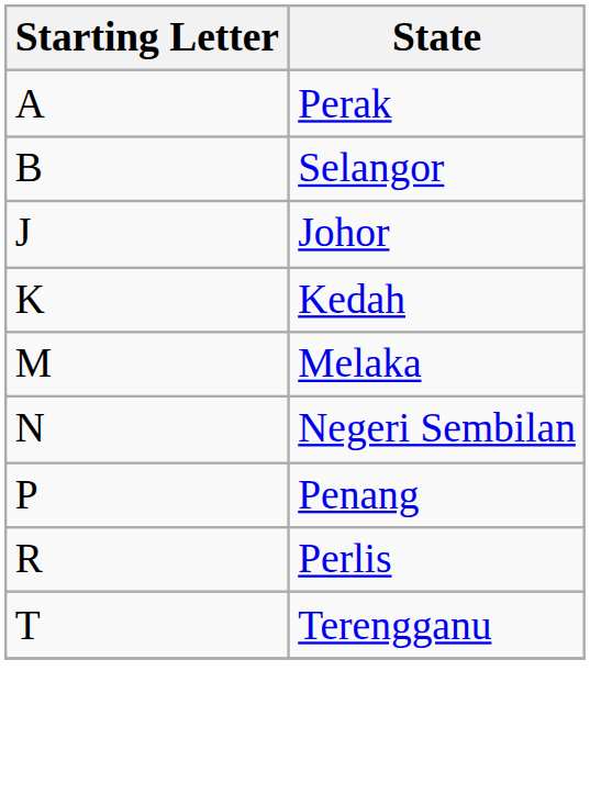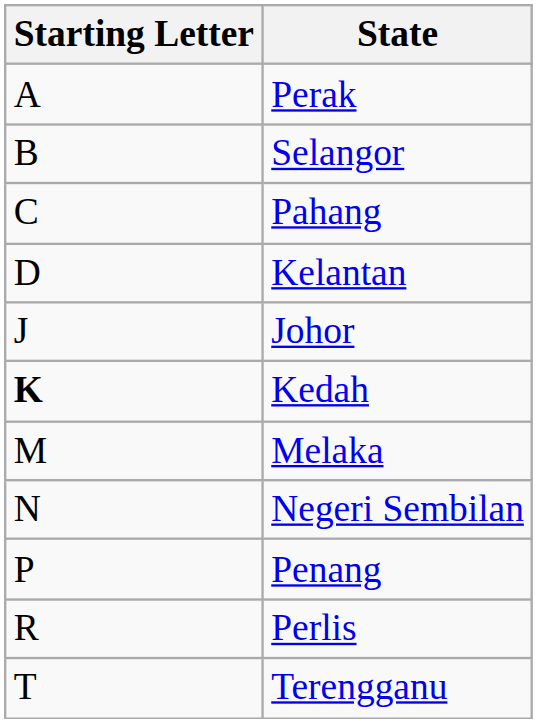 <table class="wikitable">
 <tr>
 <th>Starting Letter</th>
 <th>State</th>
 </tr>
 <tr>
 <td>A</td>
 <td><a href='#'>Perak</a></td>
 </tr>
 <tr>
 <td>B</td>
 <td><a href='#'>Selangor</a></td>
 </tr>
 <tr>
+<td>C</td>
+<td><a href='#'>Pahang</a></td>
+</tr>
+<tr>
+<td>D</td>
+<td><a href='#'>Kelantan</a></td>
+</tr>
+<tr>
 <td>J</td>
 <td><a href='#'>Johor</a></td>
 </tr>
 <tr>
-<td>K</td>
+<td><strong>K</strong></td>
 <td><a href='#'>Kedah</a></td>
 </tr>
 <tr>
 <td>M</td>
 <td><a href='#'>Melaka</a></td>
 </tr>
 <tr>
 <td>N</td>
 <td><a href='#'>Negeri Sembilan</a></td>
 </tr>
 <tr>
 <td>P</td>
 <td><a href='#'>Penang</a></td>
 </tr>
 <tr>
 <td>R</td>
 <td><a href='#'>Perlis</a></td>
 </tr>
 <tr>
 <td>T</td>
 <td><a href='#'>Terengganu</a></td>
 </tr>
 <tr>
 </tr>
 </table>
